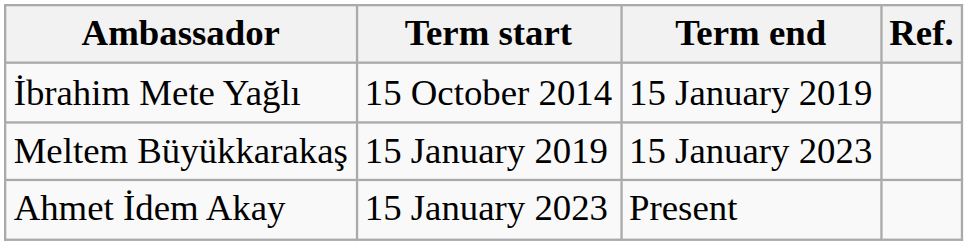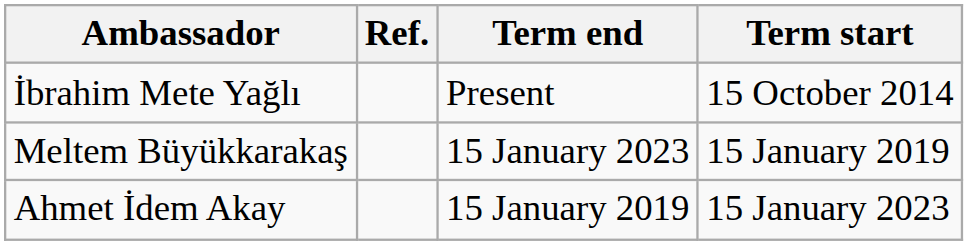 <table class="wikitable">
 <tr>
 <th>Ambassador</th>
+<th>Ref.</th>
+<th>Term end</th>
 <th>Term start</th>
-<th>Term end</th>
-<th>Ref.</th>
 </tr>
 <tr>
 <td>İbrahim Mete Yağlı</td>
+<td></td>
+<td>Present</td>
 <td>15 October 2014</td>
-<td>15 January 2019</td>
-<td></td>
 </tr>
 <tr>
 <td>Meltem Büyükkarakaş</td>
+<td></td>
+<td>15 January 2023</td>
 <td>15 January 2019</td>
-<td>15 January 2023</td>
-<td></td>
 </tr>
 <tr>
 <td>Ahmet İdem Akay</td>
+<td></td>
+<td>15 January 2019</td>
 <td>15 January 2023</td>
-<td>Present</td>
-<td></td>
 </tr>
 </table>
